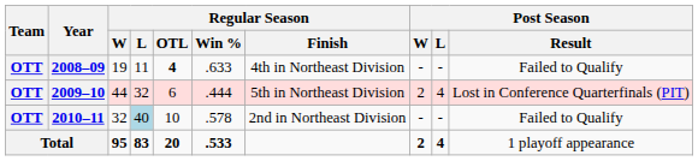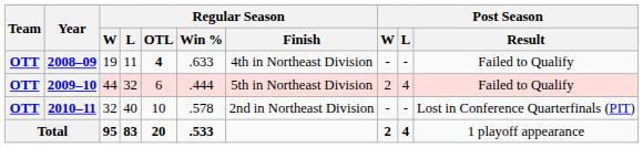 <table class="wikitable" style="font-size: 95%; text-align:center;">
 <tr>
 <th rowspan="2">Team</th>
 <th rowspan="2">Year</th>
 <th colspan="5">Regular Season</th>
 <th colspan="4">Post Season</th>
 </tr>
 <tr>
 <th>W</th>
 <th>L</th>
 <th>OTL</th>
 <th>Win %</th>
 <th>Finish</th>
 <th>W</th>
 <th>L</th>
 <th>Result</th>
 </tr>
 <tr>
 <th><a href='#'>OTT</a></th>
 <th><a href='#'>2008–09</a></th>
 <td>19</td>
 <td>11</td>
 <td><strong>4</strong></td>
 <td>.633</td>
 <td>4th in Northeast Division</td>
 <td>-</td>
 <td>-</td>
 <td>Failed to Qualify</td>
 </tr>
 <tr ! style="background:#fdd;">
 <th><a href='#'>OTT</a></th>
 <th><a href='#'>2009–10</a></th>
 <td>44</td>
 <td>32</td>
 <td>6</td>
 <td>.444</td>
 <td>5th in Northeast Division</td>
 <td>2</td>
 <td>4</td>
-<td>Lost in Conference Quarterfinals (<a href='#'>PIT</a>)</td>
+<td>Failed to Qualify</td>
 </tr>
 <tr>
 <th><a href='#'>OTT</a></th>
 <th><a href='#'>2010–11</a></th>
 <td>32</td>
-<td style="background: lightblue;">40</td>
+<td>40</td>
 <td>10</td>
 <td>.578</td>
 <td>2nd in Northeast Division</td>
 <td>-</td>
 <td>-</td>
-<td>Failed to Qualify</td>
+<td>Lost in Conference Quarterfinals (<a href='#'>PIT</a>)</td>
 </tr>
 <tr>
 <th colspan="2"><strong>Total</strong></th>
 <td><strong>95</strong></td>
 <td><strong>83</strong></td>
 <td><strong>20</strong></td>
 <td><strong>.533</strong></td>
 <td></td>
 <td><strong>2</strong></td>
 <td><strong>4</strong></td>
 <td>1 playoff appearance</td>
 </tr>
 </table>
